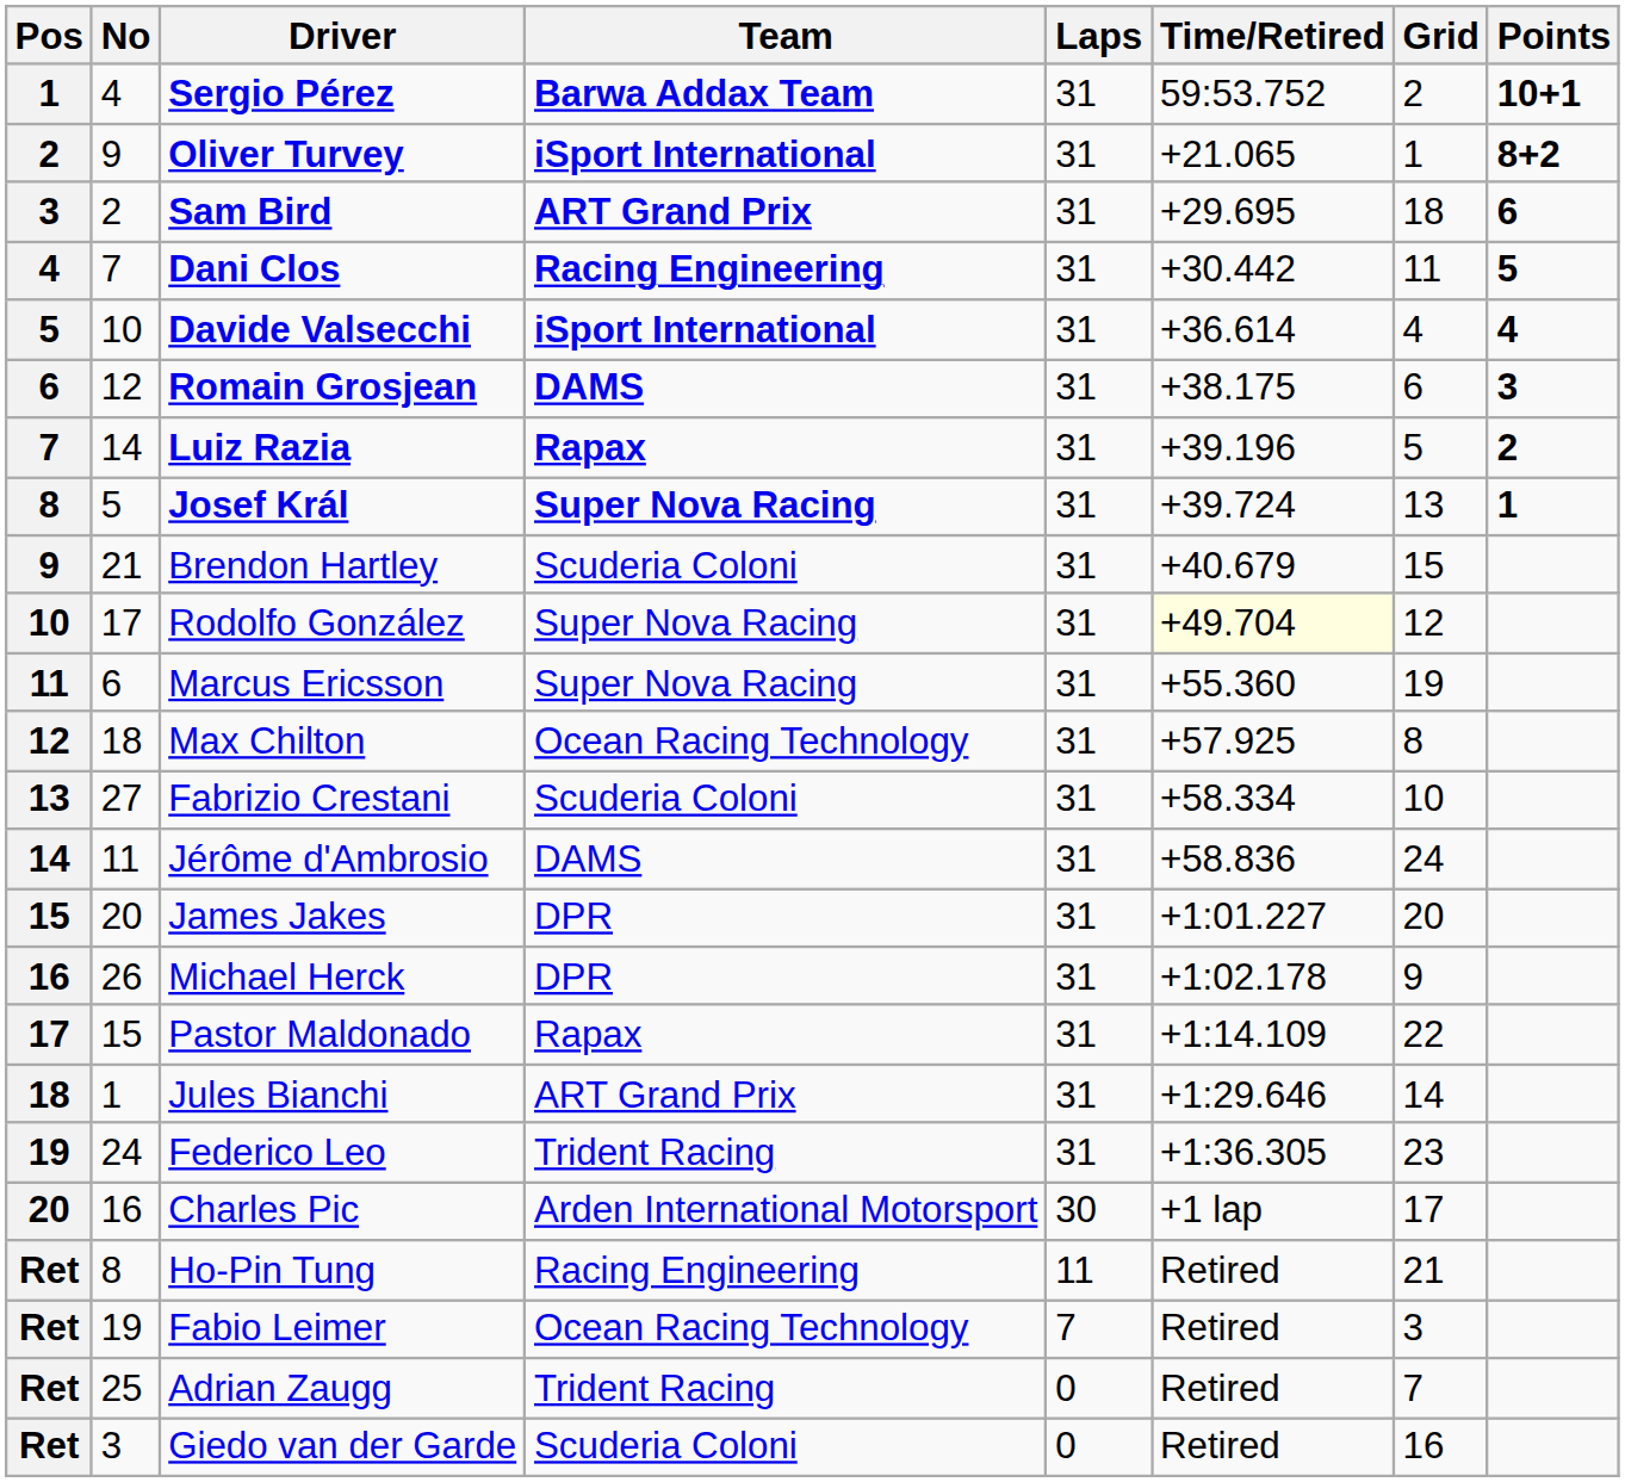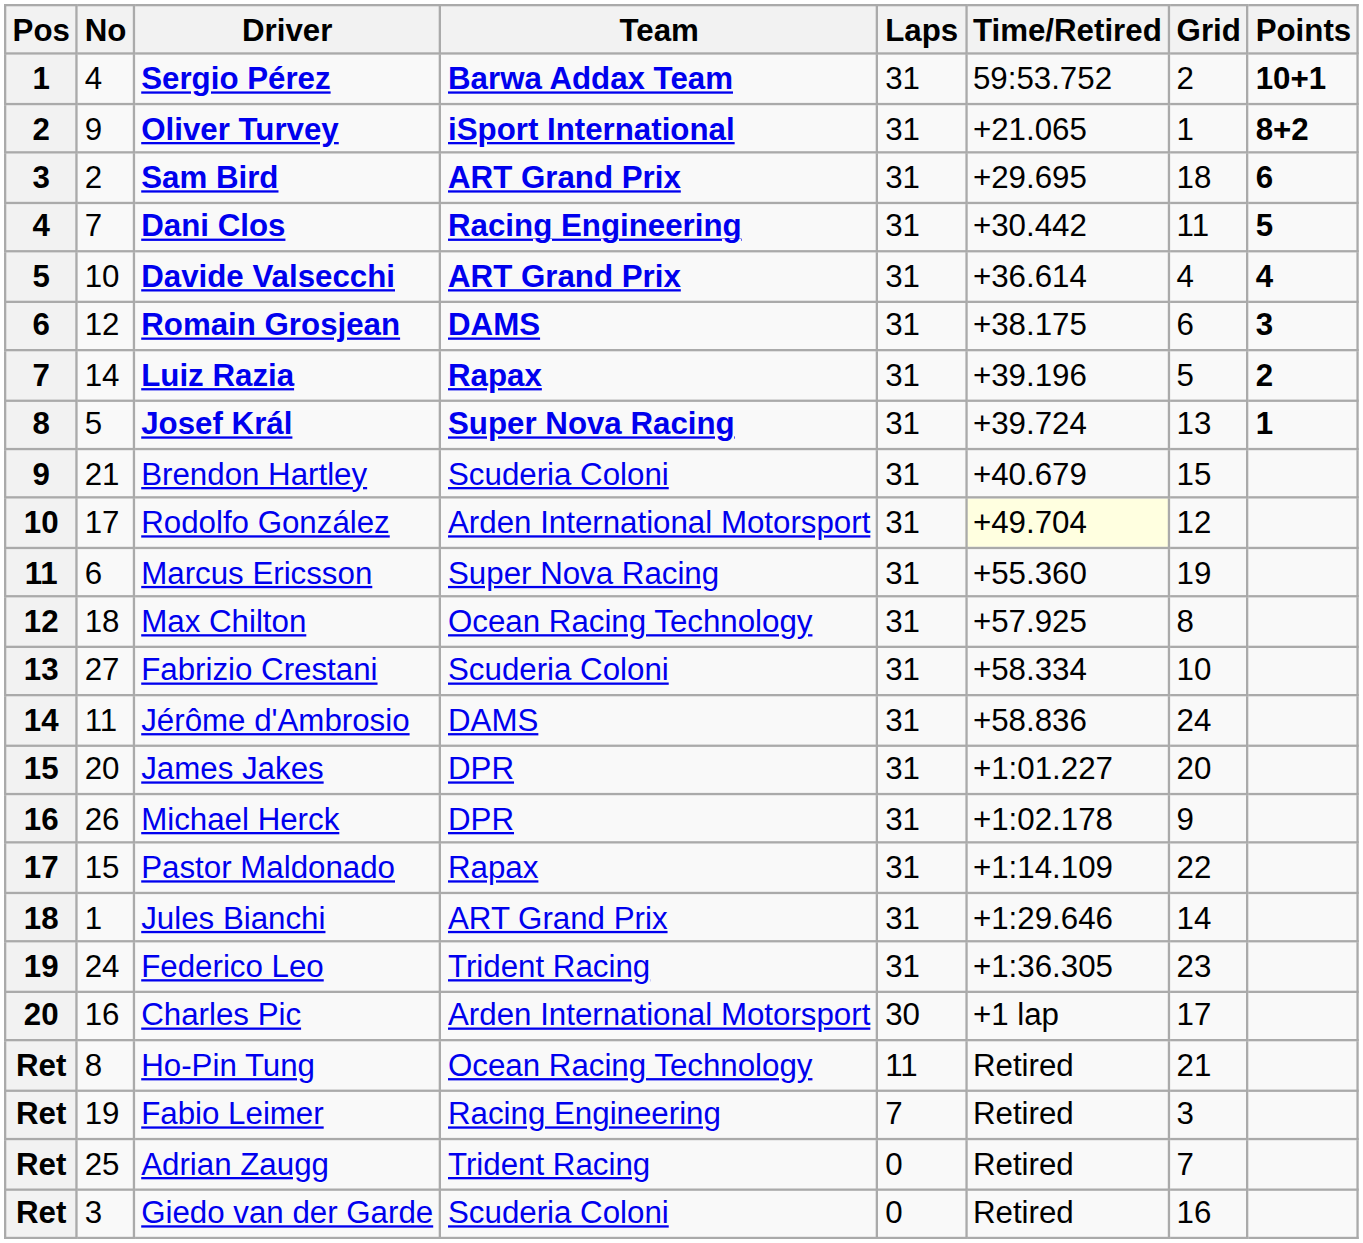 <table class="wikitable" style="font-size:85%">
 <tr>
 <th>Pos</th>
 <th>No</th>
 <th>Driver</th>
 <th>Team</th>
 <th>Laps</th>
 <th>Time/Retired</th>
 <th>Grid</th>
 <th>Points</th>
 </tr>
 <tr>
 <th>1</th>
 <td>4</td>
 <td> <strong><a href='#'>Sergio Pérez</a></strong></td>
 <td><strong><a href='#'>Barwa Addax Team</a></strong></td>
 <td>31</td>
 <td>59:53.752</td>
 <td>2</td>
 <td><strong>10+1</strong></td>
 </tr>
 <tr>
 <th>2</th>
 <td>9</td>
 <td> <strong><a href='#'>Oliver Turvey</a></strong></td>
 <td><strong><a href='#'>iSport International</a></strong></td>
 <td>31</td>
 <td>+21.065</td>
 <td>1</td>
 <td><strong>8+2</strong></td>
 </tr>
 <tr>
 <th>3</th>
 <td>2</td>
 <td> <strong><a href='#'>Sam Bird</a></strong></td>
 <td><strong><a href='#'>ART Grand Prix</a></strong></td>
 <td>31</td>
 <td>+29.695</td>
 <td>18</td>
 <td><strong>6</strong></td>
 </tr>
 <tr>
 <th>4</th>
 <td>7</td>
 <td> <strong><a href='#'>Dani Clos</a></strong></td>
 <td><strong><a href='#'>Racing Engineering</a></strong></td>
 <td>31</td>
 <td>+30.442</td>
 <td>11</td>
 <td><strong>5</strong></td>
 </tr>
 <tr>
 <th>5</th>
 <td>10</td>
 <td> <strong><a href='#'>Davide Valsecchi</a></strong></td>
-<td><strong><a href='#'>iSport International</a></strong></td>
+<td><strong><a href='#'>ART Grand Prix</a></strong></td>
 <td>31</td>
 <td>+36.614</td>
 <td>4</td>
 <td><strong>4</strong></td>
 </tr>
 <tr>
 <th>6</th>
 <td>12</td>
 <td> <strong><a href='#'>Romain Grosjean</a></strong></td>
 <td><strong><a href='#'>DAMS</a></strong></td>
 <td>31</td>
 <td>+38.175</td>
 <td>6</td>
 <td><strong>3</strong></td>
 </tr>
 <tr>
 <th>7</th>
 <td>14</td>
 <td> <strong><a href='#'>Luiz Razia</a></strong></td>
 <td><strong><a href='#'>Rapax</a></strong></td>
 <td>31</td>
 <td>+39.196</td>
 <td>5</td>
 <td><strong>2</strong></td>
 </tr>
 <tr>
 <th>8</th>
 <td>5</td>
 <td> <strong><a href='#'>Josef Král</a></strong></td>
 <td><strong><a href='#'>Super Nova Racing</a></strong></td>
 <td>31</td>
 <td>+39.724</td>
 <td>13</td>
 <td><strong>1</strong></td>
 </tr>
 <tr>
 <th>9</th>
 <td>21</td>
 <td> <a href='#'>Brendon Hartley</a></td>
 <td><a href='#'>Scuderia Coloni</a></td>
 <td>31</td>
 <td>+40.679</td>
 <td>15</td>
 <td></td>
 </tr>
 <tr>
 <th>10</th>
 <td>17</td>
 <td> <a href='#'>Rodolfo González</a></td>
-<td><a href='#'>Super Nova Racing</a></td>
+<td><a href='#'>Arden International Motorsport</a></td>
 <td>31</td>
 <td style="background: lightyellow;">+49.704</td>
 <td>12</td>
 <td></td>
 </tr>
 <tr>
 <th>11</th>
 <td>6</td>
 <td> <a href='#'>Marcus Ericsson</a></td>
 <td><a href='#'>Super Nova Racing</a></td>
 <td>31</td>
 <td>+55.360</td>
 <td>19</td>
 <td></td>
 </tr>
 <tr>
 <th>12</th>
 <td>18</td>
 <td> <a href='#'>Max Chilton</a></td>
 <td><a href='#'>Ocean Racing Technology</a></td>
 <td>31</td>
 <td>+57.925</td>
 <td>8</td>
 <td></td>
 </tr>
 <tr>
 <th>13</th>
 <td>27</td>
 <td> <a href='#'>Fabrizio Crestani</a></td>
 <td><a href='#'>Scuderia Coloni</a></td>
 <td>31</td>
 <td>+58.334</td>
 <td>10</td>
 <td></td>
 </tr>
 <tr>
 <th>14</th>
 <td>11</td>
 <td> <a href='#'>Jérôme d'Ambrosio</a></td>
 <td><a href='#'>DAMS</a></td>
 <td>31</td>
 <td>+58.836</td>
 <td>24</td>
 <td></td>
 </tr>
 <tr>
 <th>15</th>
 <td>20</td>
 <td> <a href='#'>James Jakes</a></td>
 <td><a href='#'>DPR</a></td>
 <td>31</td>
 <td>+1:01.227</td>
 <td>20</td>
 <td></td>
 </tr>
 <tr>
 <th>16</th>
 <td>26</td>
 <td> <a href='#'>Michael Herck</a></td>
 <td><a href='#'>DPR</a></td>
 <td>31</td>
 <td>+1:02.178</td>
 <td>9</td>
 <td></td>
 </tr>
 <tr>
 <th>17</th>
 <td>15</td>
 <td> <a href='#'>Pastor Maldonado</a></td>
 <td><a href='#'>Rapax</a></td>
 <td>31</td>
 <td>+1:14.109</td>
 <td>22</td>
 <td></td>
 </tr>
 <tr>
 <th>18</th>
 <td>1</td>
 <td> <a href='#'>Jules Bianchi</a></td>
 <td><a href='#'>ART Grand Prix</a></td>
 <td>31</td>
 <td>+1:29.646</td>
 <td>14</td>
 <td></td>
 </tr>
 <tr>
 <th>19</th>
 <td>24</td>
 <td> <a href='#'>Federico Leo</a></td>
 <td><a href='#'>Trident Racing</a></td>
 <td>31</td>
 <td>+1:36.305</td>
 <td>23</td>
 <td></td>
 </tr>
 <tr>
 <th>20</th>
 <td>16</td>
 <td> <a href='#'>Charles Pic</a></td>
 <td><a href='#'>Arden International Motorsport</a></td>
 <td>30</td>
 <td>+1 lap</td>
 <td>17</td>
 <td></td>
 </tr>
 <tr>
 <th>Ret</th>
 <td>8</td>
 <td> <a href='#'>Ho-Pin Tung</a></td>
-<td><a href='#'>Racing Engineering</a></td>
+<td><a href='#'>Ocean Racing Technology</a></td>
 <td>11</td>
 <td>Retired</td>
 <td>21</td>
 <td></td>
 </tr>
 <tr>
 <th>Ret</th>
 <td>19</td>
 <td> <a href='#'>Fabio Leimer</a></td>
-<td><a href='#'>Ocean Racing Technology</a></td>
+<td><a href='#'>Racing Engineering</a></td>
 <td>7</td>
 <td>Retired</td>
 <td>3</td>
 <td></td>
 </tr>
 <tr>
 <th>Ret</th>
 <td>25</td>
 <td> <a href='#'>Adrian Zaugg</a></td>
 <td><a href='#'>Trident Racing</a></td>
 <td>0</td>
 <td>Retired</td>
 <td>7</td>
 <td></td>
 </tr>
 <tr>
 <th>Ret</th>
 <td>3</td>
 <td> <a href='#'>Giedo van der Garde</a></td>
 <td><a href='#'>Scuderia Coloni</a></td>
 <td>0</td>
 <td>Retired</td>
 <td>16</td>
 <td></td>
 </tr>
 </table>
